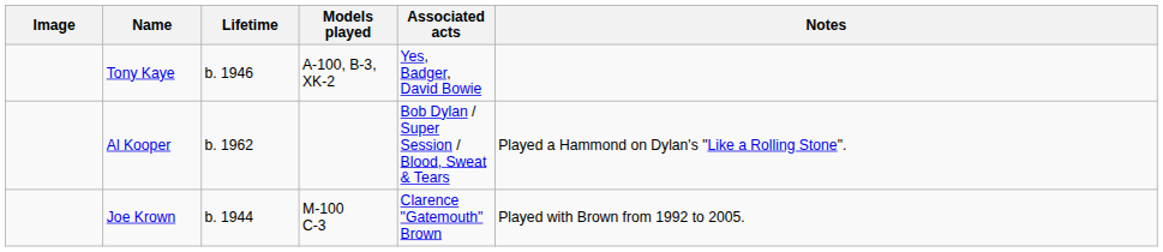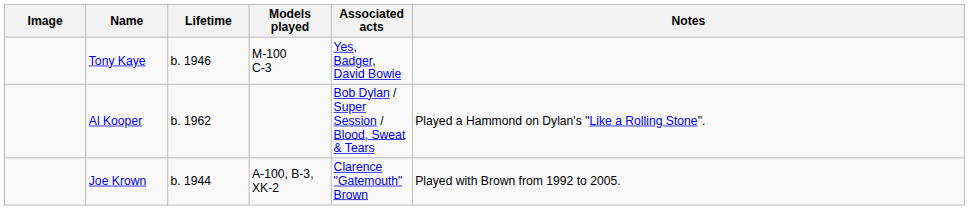 <table class="wikitable" style="width:100%">
 <tr>
 <th style="width:100px;">Image</th>
 <th style="width:100px;">Name</th>
 <th style="width:100px;">Lifetime</th>
 <th style="width:100px;">Models played</th>
 <th style="width:100px;">Associated acts</th>
 <th style="width:*;">Notes</th>
 </tr>
 <tr>
 <td></td>
 <td><a href='#'>Tony Kaye</a></td>
 <td>b. 1946</td>
-<td>A-100, B-3,<br>XK-2</td>
+<td>M-100<br>C-3</td>
 <td><a href='#'>Yes</a>, <br><a href='#'>Badger</a>, <br><a href='#'>David Bowie</a></td>
 <td></td>
 </tr>
 <tr>
 <td></td>
 <td><a href='#'>Al Kooper</a></td>
 <td>b. 1962</td>
 <td></td>
 <td><a href='#'>Bob Dylan</a> / <a href='#'>Super Session</a> / <br><a href='#'>Blood, Sweat & Tears</a></td>
 <td>Played a Hammond on Dylan's "<a href='#'>Like a Rolling Stone</a>".</td>
 </tr>
 <tr>
 <td></td>
 <td><a href='#'>Joe Krown</a></td>
 <td>b. 1944</td>
-<td>M-100<br>C-3</td>
+<td>A-100, B-3,<br>XK-2</td>
 <td><a href='#'>Clarence "Gatemouth" Brown</a></td>
 <td>Played with Brown from 1992 to 2005.</td>
 </tr>
 </table>
